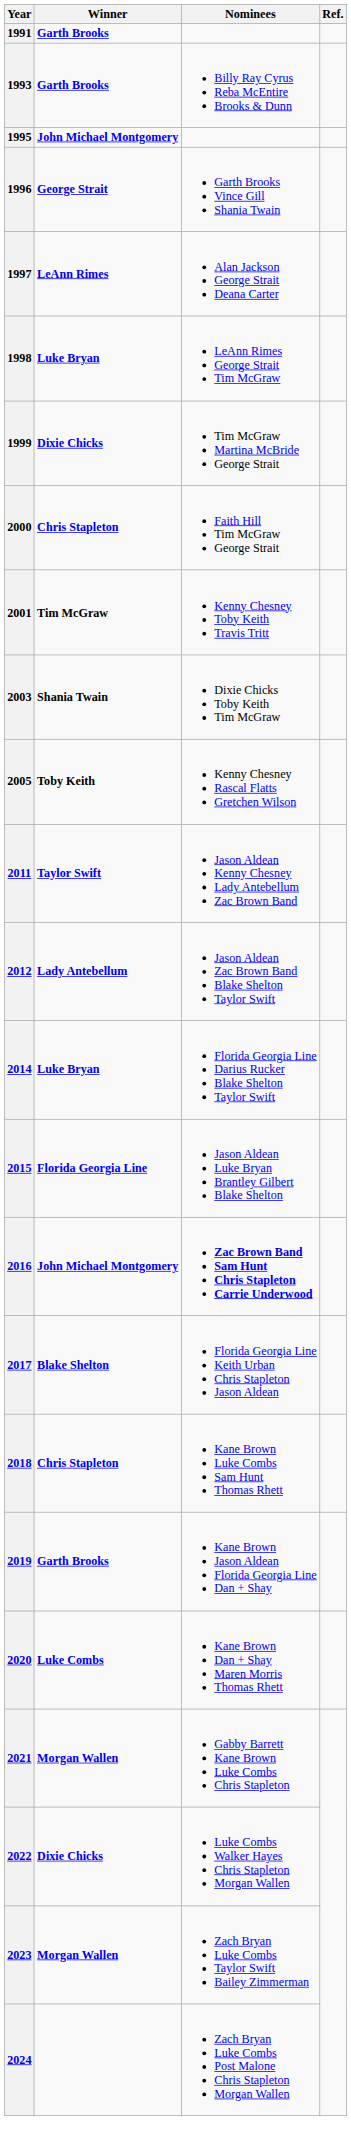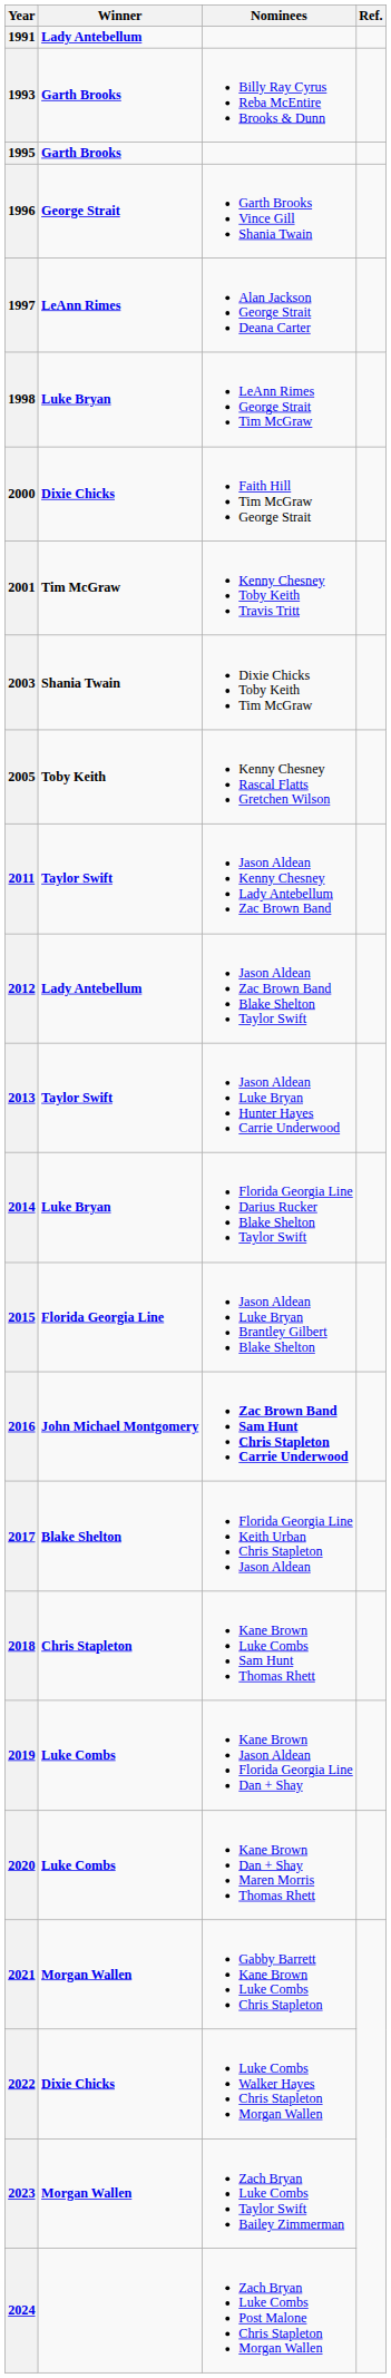 <table class="wikitable sortable">
 <tr>
 <th>Year</th>
 <th>Winner</th>
 <th>Nominees</th>
 <th>Ref.</th>
 </tr>
 <tr>
 <th scope="row">1991</th>
-<td> <strong><a href='#'>Garth Brooks</a></strong></td>
+<td> <strong><a href='#'>Lady Antebellum</a></strong></td>
 <td></td>
 <td></td>
 </tr>
 <tr>
 <th scope="row">1993</th>
 <td> <strong><a href='#'>Garth Brooks</a></strong></td>
 <td><br><ul><li><a href='#'>Billy Ray Cyrus</a></li><li><a href='#'>Reba McEntire</a></li><li><a href='#'>Brooks & Dunn</a></li></ul></td>
 <td></td>
 </tr>
 <tr>
 <th scope="row">1995</th>
-<td> <strong><a href='#'>John Michael Montgomery</a></strong></td>
+<td> <strong><a href='#'>Garth Brooks</a></strong></td>
 <td></td>
 <td></td>
 </tr>
 <tr>
 <th scope="row">1996</th>
 <td> <strong><a href='#'>George Strait</a></strong></td>
 <td><br><ul><li><a href='#'>Garth Brooks</a></li><li><a href='#'>Vince Gill</a></li><li><a href='#'>Shania Twain</a></li></ul></td>
 <td></td>
 </tr>
 <tr>
 <th scope="row">1997</th>
 <td> <strong><a href='#'>LeAnn Rimes</a></strong></td>
 <td><br><ul><li><a href='#'>Alan Jackson</a></li><li><a href='#'>George Strait</a></li><li><a href='#'>Deana Carter</a></li></ul></td>
 <td></td>
 </tr>
 <tr>
 <th scope="row">1998</th>
 <td> <strong><a href='#'>Luke Bryan</a></strong></td>
 <td><br><ul><li><a href='#'>LeAnn Rimes</a></li><li><a href='#'>George Strait</a></li><li><a href='#'>Tim McGraw</a></li></ul></td>
 <td></td>
 </tr>
 <tr>
-<th scope="row">1999</th>
+<th scope="row">2000</th>
 <td> <strong><a href='#'>Dixie Chicks</a></strong></td>
-<td><br><ul><li>Tim McGraw</li><li><a href='#'>Martina McBride</a></li><li>George Strait</li></ul></td>
-<td></td>
-</tr>
-<tr>
-<th scope="row">2000</th>
-<td> <strong><a href='#'>Chris Stapleton</a></strong></td>
 <td><br><ul><li><a href='#'>Faith Hill</a></li><li>Tim McGraw</li><li>George Strait</li></ul></td>
 <td></td>
 </tr>
 <tr>
 <th scope="row">2001</th>
 <td> <strong>Tim McGraw</strong></td>
 <td><br><ul><li><a href='#'>Kenny Chesney</a></li><li><a href='#'>Toby Keith</a></li><li><a href='#'>Travis Tritt</a></li></ul></td>
 <td></td>
 </tr>
 <tr>
 <th scope="row">2003</th>
 <td> <strong>Shania Twain</strong></td>
 <td><br><ul><li>Dixie Chicks</li><li>Toby Keith</li><li>Tim McGraw</li></ul></td>
 <td></td>
 </tr>
 <tr>
 <th scope="row">2005</th>
 <td> <strong>Toby Keith</strong></td>
 <td><br><ul><li>Kenny Chesney</li><li><a href='#'>Rascal Flatts</a></li><li><a href='#'>Gretchen Wilson</a></li></ul></td>
 <td></td>
 </tr>
 <tr>
 <th scope="row"><a href='#'>2011</a></th>
 <td> <strong><a href='#'>Taylor Swift</a></strong></td>
 <td><br><ul><li><a href='#'>Jason Aldean</a></li><li><a href='#'>Kenny Chesney</a></li><li><a href='#'>Lady Antebellum</a></li><li><a href='#'>Zac Brown Band</a></li></ul></td>
 <td></td>
 </tr>
 <tr>
 <th scope="row"><a href='#'>2012</a></th>
 <td> <strong><a href='#'>Lady Antebellum</a></strong></td>
 <td><br><ul><li><a href='#'>Jason Aldean</a></li><li><a href='#'>Zac Brown Band</a></li><li><a href='#'>Blake Shelton</a></li><li><a href='#'>Taylor Swift</a></li></ul></td>
 <td></td>
 </tr>
 <tr>
+<th scope="row"><a href='#'>2013</a></th>
+<td> <strong><a href='#'>Taylor Swift</a></strong></td>
+<td><br><ul><li><a href='#'>Jason Aldean</a></li><li><a href='#'>Luke Bryan</a></li><li><a href='#'>Hunter Hayes</a></li><li><a href='#'>Carrie Underwood</a></li></ul></td>
+<td></td>
+</tr>
+<tr>
 <th scope="row"><a href='#'>2014</a></th>
 <td> <strong><a href='#'>Luke Bryan</a></strong></td>
 <td><br><ul><li><a href='#'>Florida Georgia Line</a></li><li><a href='#'>Darius Rucker</a></li><li><a href='#'>Blake Shelton</a></li><li><a href='#'>Taylor Swift</a></li></ul></td>
 <td></td>
 </tr>
 <tr>
 <th scope="row"><a href='#'>2015</a></th>
 <td> <strong><a href='#'>Florida Georgia Line</a></strong></td>
 <td><br><ul><li><a href='#'>Jason Aldean</a></li><li><a href='#'>Luke Bryan</a></li><li><a href='#'>Brantley Gilbert</a></li><li><a href='#'>Blake Shelton</a></li></ul></td>
 <td></td>
 </tr>
 <tr>
 <th scope="row"><a href='#'>2016</a></th>
 <td> <strong><a href='#'>John Michael Montgomery</a></strong></td>
 <td><strong><br><ul><li><a href='#'>Zac Brown Band</a></li><li><a href='#'>Sam Hunt</a></li><li><a href='#'>Chris Stapleton</a></li><li><a href='#'>Carrie Underwood</a></li></ul></strong></td>
 <td></td>
 </tr>
 <tr>
 <th scope="row"><a href='#'>2017</a></th>
 <td> <strong><a href='#'>Blake Shelton</a></strong></td>
 <td><br><ul><li><a href='#'>Florida Georgia Line</a></li><li><a href='#'>Keith Urban</a></li><li><a href='#'>Chris Stapleton</a></li><li><a href='#'>Jason Aldean</a></li></ul></td>
 <td></td>
 </tr>
 <tr>
 <th scope="row"><a href='#'>2018</a></th>
 <td> <strong><a href='#'>Chris Stapleton</a></strong></td>
 <td><br><ul><li><a href='#'>Kane Brown</a></li><li><a href='#'>Luke Combs</a></li><li><a href='#'>Sam Hunt</a></li><li><a href='#'>Thomas Rhett</a></li></ul></td>
 <td></td>
 </tr>
 <tr>
 <th scope="row"><a href='#'>2019</a></th>
-<td> <strong><a href='#'>Garth Brooks</a></strong></td>
+<td> <strong><a href='#'>Luke Combs</a></strong></td>
 <td><br><ul><li><a href='#'>Kane Brown</a></li><li><a href='#'>Jason Aldean</a></li><li><a href='#'>Florida Georgia Line</a></li><li><a href='#'>Dan + Shay</a></li></ul></td>
 <td></td>
 </tr>
 <tr>
 <th scope="row"><a href='#'>2020</a></th>
 <td> <strong><a href='#'>Luke Combs</a></strong></td>
 <td><br><ul><li><a href='#'>Kane Brown</a></li><li><a href='#'>Dan + Shay</a></li><li><a href='#'>Maren Morris</a></li><li><a href='#'>Thomas Rhett</a></li></ul></td>
 <td></td>
 </tr>
 <tr>
 <th scope="row"><a href='#'>2021</a></th>
 <td> <strong><a href='#'>Morgan Wallen</a></strong></td>
 <td><br><ul><li><a href='#'>Gabby Barrett</a></li><li><a href='#'>Kane Brown</a></li><li><a href='#'>Luke Combs</a></li><li><a href='#'>Chris Stapleton</a></li></ul></td>
 </tr>
 <tr>
 <th scope="row"><a href='#'>2022</a></th>
 <td> <strong><a href='#'>Dixie Chicks</a></strong></td>
 <td><br><ul><li><a href='#'>Luke Combs</a></li><li><a href='#'>Walker Hayes</a></li><li><a href='#'>Chris Stapleton</a></li><li><a href='#'>Morgan Wallen</a></li></ul></td>
 </tr>
 <tr>
 <th scope="row"><a href='#'>2023</a></th>
 <td> <strong><a href='#'>Morgan Wallen</a></strong></td>
 <td><br><ul><li><a href='#'>Zach Bryan</a></li><li><a href='#'>Luke Combs</a></li><li><a href='#'>Taylor Swift</a></li><li><a href='#'>Bailey Zimmerman</a></li></ul></td>
 </tr>
 <tr>
 <th scope="row"><a href='#'>2024</a></th>
 <td> <strong> </strong></td>
 <td><br><ul><li><a href='#'>Zach Bryan</a></li><li><a href='#'>Luke Combs</a></li><li><a href='#'>Post Malone</a></li><li><a href='#'>Chris Stapleton</a></li><li><a href='#'>Morgan Wallen</a></li></ul></td>
 </tr>
 </table>
